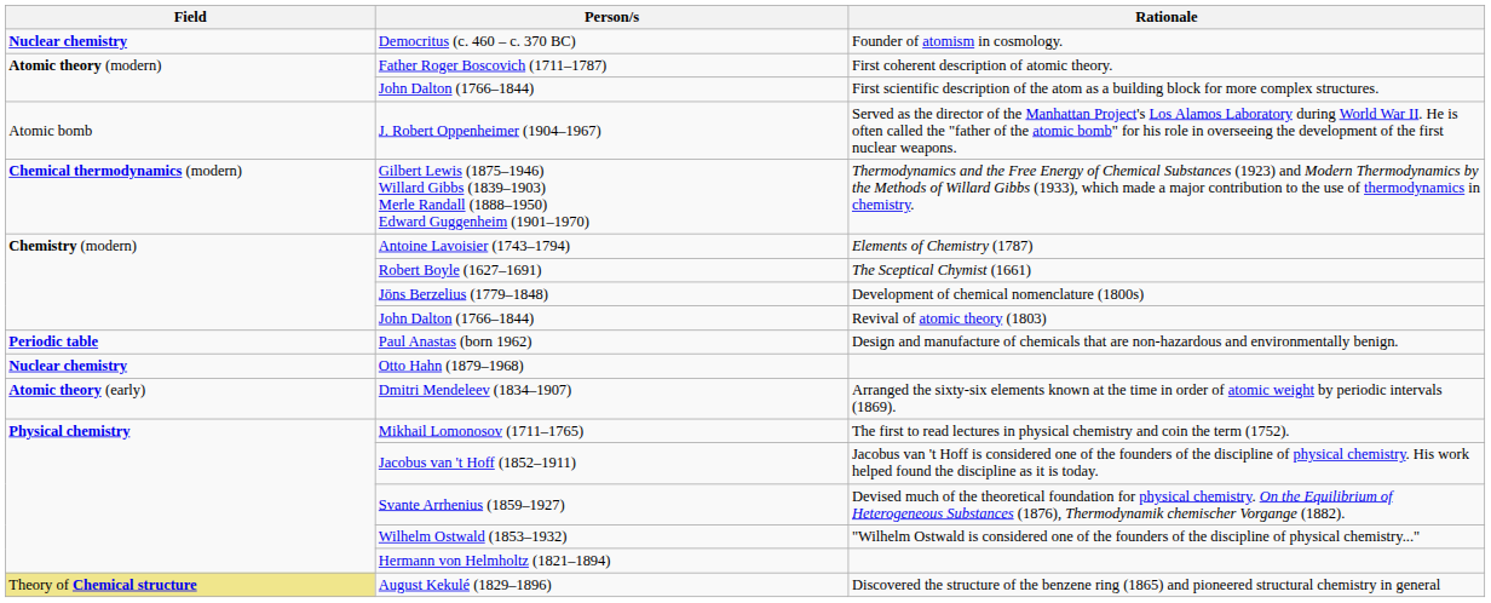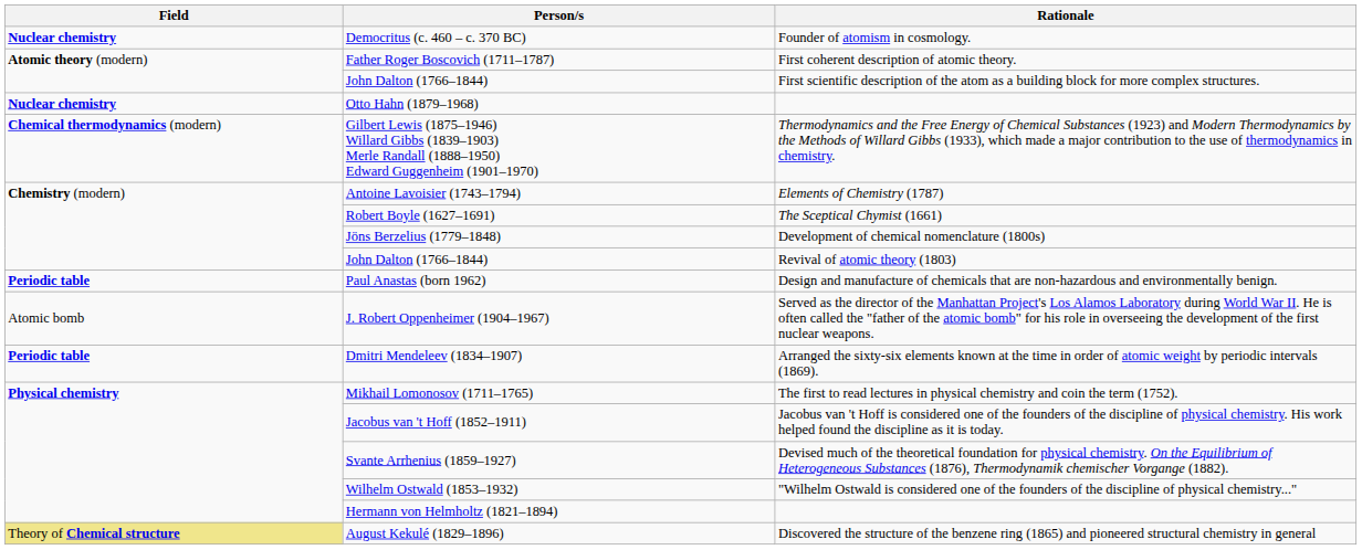 <table class="wikitable" style="text-align:left;">
 <tr>
 <th width="25%">Field</th>
 <th width="32%">Person/s<br></th>
 <th width="43%">Rationale</th>
 </tr>
 <tr style="vertical-align:top">
 <td><strong><a href='#'>Nuclear chemistry</a></strong></td>
 <td><a href='#'>Democritus</a> (c. 460 – c. 370 BC)</td>
 <td>Founder of <a href='#'>atomism</a> in cosmology.</td>
 </tr>
 <tr style="vertical-align:top">
 <td rowspan="2"><strong>Atomic theory</strong> (modern)</td>
 <td><a href='#'>Father Roger Boscovich</a> (1711–1787)</td>
 <td>First coherent description of atomic theory.</td>
 </tr>
 <tr>
 <td><a href='#'>John Dalton</a> (1766–1844)</td>
 <td>First scientific description of the atom as a building block for more complex structures.</td>
 </tr>
-<tr>
-<td>Atomic bomb</td>
-<td><a href='#'>J. Robert Oppenheimer</a> (1904–1967)</td>
-<td>Served as the director of the <a href='#'>Manhattan Project</a>'s <a href='#'>Los Alamos Laboratory</a> during <a href='#'>World War II</a>. He is often called the "father of the <a href='#'>atomic bomb</a>" for his role in overseeing the development of the first nuclear weapons.</td>
+<tr style="vertical-align:top">
+<td><strong><a href='#'>Nuclear chemistry</a></strong></td>
+<td><a href='#'>Otto Hahn</a> (1879–1968)</td>
+<td></td>
 </tr>
 <tr style="vertical-align:top">
 <td><strong><a href='#'>Chemical thermodynamics</a></strong> (modern)</td>
 <td><a href='#'>Gilbert Lewis</a> (1875–1946)<br><a href='#'>Willard Gibbs</a> (1839–1903)<br><a href='#'>Merle Randall</a> (1888–1950)<br><a href='#'>Edward Guggenheim</a> (1901–1970)</td>
 <td><em>Thermodynamics and the Free Energy of Chemical Substances</em> (1923) and <em>Modern Thermodynamics by the Methods of Willard Gibbs</em> (1933), which made a major contribution to the use of <a href='#'>thermodynamics</a> in <a href='#'>chemistry</a>.</td>
 </tr>
 <tr style="vertical-align:top">
 <td rowspan="4"><strong>Chemistry</strong> (modern)</td>
 <td><a href='#'>Antoine Lavoisier</a> (1743–1794)</td>
 <td><em>Elements of Chemistry</em> (1787)</td>
 </tr>
 <tr>
 <td><a href='#'>Robert Boyle</a> (1627–1691)</td>
 <td><em>The Sceptical Chymist</em> (1661)</td>
 </tr>
 <tr>
 <td><a href='#'>Jöns Berzelius</a> (1779–1848)</td>
 <td>Development of chemical nomenclature (1800s)</td>
 </tr>
 <tr>
 <td><a href='#'>John Dalton</a> (1766–1844)</td>
 <td>Revival of <a href='#'>atomic theory</a> (1803)</td>
 </tr>
 <tr style="vertical-align:top">
 <td><strong><a href='#'>Periodic table</a></strong></td>
 <td><a href='#'>Paul Anastas</a> (born 1962)</td>
 <td>Design and manufacture of chemicals that are non-hazardous and environmentally benign.</td>
 </tr>
-<tr style="vertical-align:top">
-<td><strong><a href='#'>Nuclear chemistry</a></strong></td>
-<td><a href='#'>Otto Hahn</a> (1879–1968)</td>
-<td></td>
+<tr>
+<td>Atomic bomb</td>
+<td><a href='#'>J. Robert Oppenheimer</a> (1904–1967)</td>
+<td>Served as the director of the <a href='#'>Manhattan Project</a>'s <a href='#'>Los Alamos Laboratory</a> during <a href='#'>World War II</a>. He is often called the "father of the <a href='#'>atomic bomb</a>" for his role in overseeing the development of the first nuclear weapons.</td>
 </tr>
 <tr style="vertical-align:top">
-<td><strong><a href='#'>Atomic theory</a></strong> (early)</td>
+<td><strong><a href='#'>Periodic table</a></strong></td>
 <td><a href='#'>Dmitri Mendeleev</a> (1834–1907)</td>
 <td>Arranged the sixty-six elements known at the time in order of <a href='#'>atomic weight</a> by periodic intervals (1869).</td>
 </tr>
 <tr style="vertical-align:top">
 <td rowspan="5"><strong><a href='#'>Physical chemistry</a></strong></td>
 <td><a href='#'>Mikhail Lomonosov</a> (1711–1765)</td>
 <td>The first to read lectures in physical chemistry and coin the term (1752).</td>
 </tr>
 <tr>
 <td><a href='#'>Jacobus van 't Hoff</a> (1852–1911)</td>
 <td>Jacobus van 't Hoff is considered one of the founders of the discipline of <a href='#'>physical chemistry</a>. His work helped found the discipline as it is today.</td>
 </tr>
 <tr>
 <td><a href='#'>Svante Arrhenius</a> (1859–1927)</td>
 <td>Devised much of the theoretical foundation for <a href='#'>physical chemistry</a>. <em><a href='#'>On the Equilibrium of Heterogeneous Substances</a></em> (1876), <em>Thermodynamik chemischer Vorgange</em> (1882).</td>
 </tr>
 <tr>
 <td><a href='#'>Wilhelm Ostwald</a> (1853–1932)</td>
 <td>"Wilhelm Ostwald is considered one of the founders of the discipline of physical chemistry..."</td>
 </tr>
 <tr>
 <td><a href='#'>Hermann von Helmholtz</a> (1821–1894)</td>
 <td></td>
 </tr>
 <tr>
 <td style="background: khaki;">Theory of <strong><a href='#'>Chemical structure</a></strong></td>
 <td><a href='#'>August Kekulé</a> (1829–1896)</td>
 <td>Discovered the structure of the benzene ring (1865) and pioneered structural chemistry in general</td>
 </tr>
 </table>
